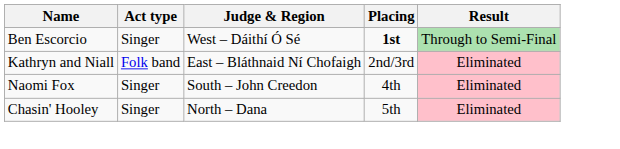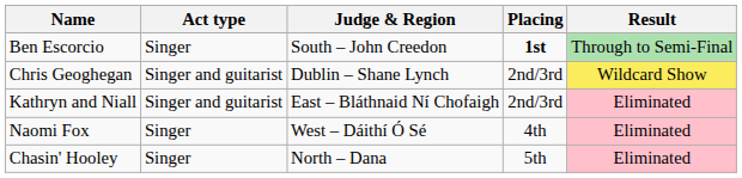 <table class="wikitable">
 <tr>
 <th>Name</th>
 <th>Act type</th>
 <th>Judge & Region</th>
 <th>Placing</th>
 <th>Result</th>
 </tr>
 <tr>
 <td>Ben Escorcio</td>
 <td>Singer</td>
-<td>West – Dáithí Ó Sé</td>
+<td>South – John Creedon</td>
 <td style="text-align:center;"><strong>1st</strong></td>
 <td style="background:#ACE1AF;" align="center">Through to Semi-Final</td>
 </tr>
 <tr>
+<td>Chris Geoghegan</td>
+<td>Singer and guitarist</td>
+<td>Dublin – Shane Lynch</td>
+<td style="text-align:center;">2nd/3rd</td>
+<td style="background:#FBEC5D;" align="center">Wildcard Show</td>
+</tr>
+<tr>
 <td>Kathryn and Niall</td>
-<td><a href='#'>Folk</a> band</td>
+<td>Singer and guitarist</td>
 <td>East – Bláthnaid Ní Chofaigh</td>
 <td style="text-align:center;">2nd/3rd</td>
 <td style="background:pink" align="center">Eliminated</td>
 </tr>
 <tr>
 <td>Naomi Fox</td>
 <td>Singer</td>
-<td>South – John Creedon</td>
+<td>West – Dáithí Ó Sé</td>
 <td style="text-align:center;">4th</td>
 <td style="background:pink" align="center">Eliminated</td>
 </tr>
 <tr>
 <td>Chasin' Hooley</td>
 <td>Singer</td>
 <td>North – Dana</td>
 <td style="text-align:center;">5th</td>
 <td style="background:pink" align="center">Eliminated</td>
 </tr>
 </table>
